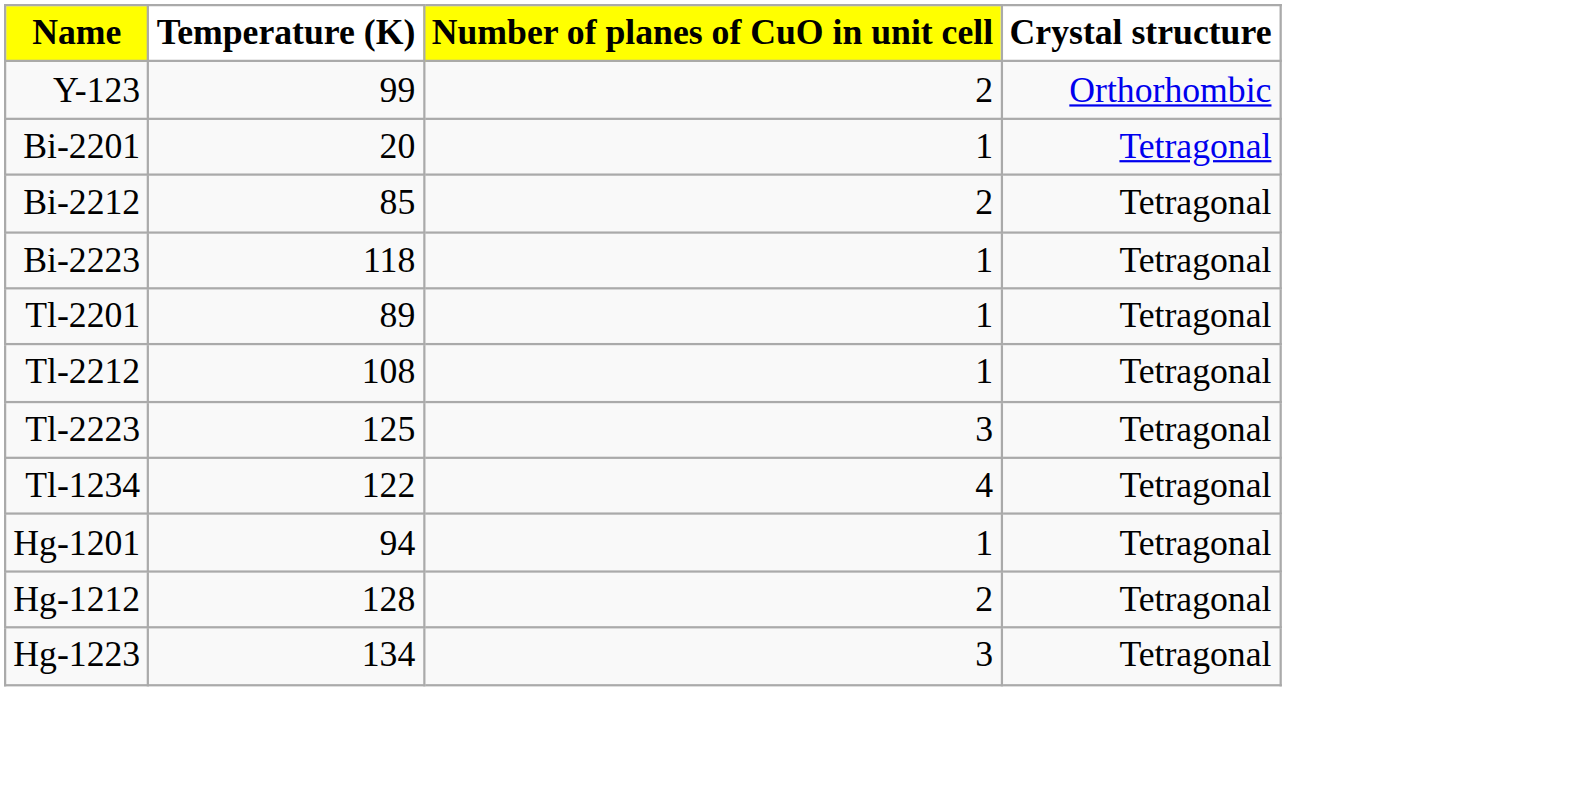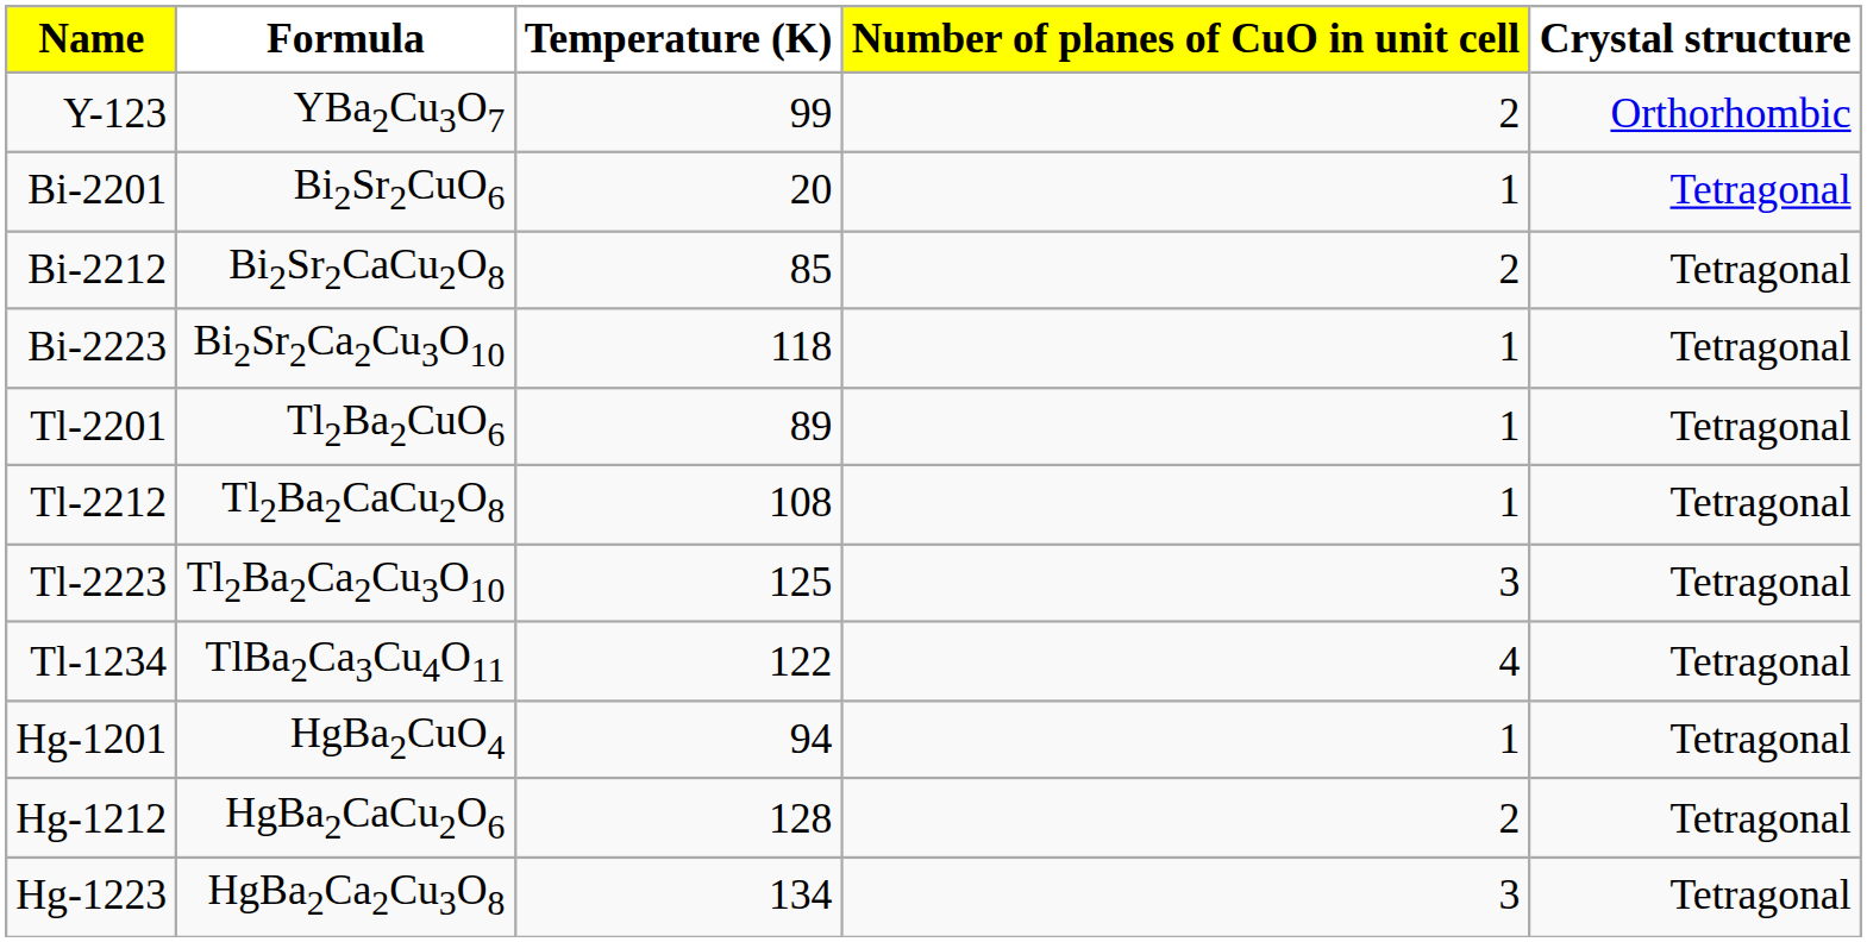 <table class="wikitable sortable" style="text-align:right;">
 <tr>
 <th style="background:yellow;">Name</th>
+<th style="background:white;">Formula</th>
 <th style="background:white;">Temperature (K)</th>
 <th style="background:yellow;">Number of planes of CuO in unit cell</th>
 <th style="background:white;">Crystal structure</th>
 </tr>
 <tr>
 <td>Y-123</td>
+<td>YBa<sub>2</sub>Cu<sub>3</sub>O<sub>7</sub></td>
 <td>99</td>
 <td>2</td>
 <td><a href='#'>Orthorhombic</a></td>
 </tr>
 <tr>
 <td>Bi-2201</td>
+<td>Bi<sub>2</sub>Sr<sub>2</sub>CuO<sub>6</sub></td>
 <td>20</td>
 <td>1</td>
 <td><a href='#'>Tetragonal</a></td>
 </tr>
 <tr>
 <td>Bi-2212</td>
+<td>Bi<sub>2</sub>Sr<sub>2</sub>CaCu<sub>2</sub>O<sub>8</sub></td>
 <td>85</td>
 <td>2</td>
 <td>Tetragonal</td>
 </tr>
 <tr>
 <td>Bi-2223</td>
+<td>Bi<sub>2</sub>Sr<sub>2</sub>Ca<sub>2</sub>Cu<sub>3</sub>O<sub>10</sub></td>
 <td>118</td>
 <td>1</td>
 <td>Tetragonal</td>
 </tr>
 <tr>
 <td>Tl-2201</td>
+<td>Tl<sub>2</sub>Ba<sub>2</sub>CuO<sub>6</sub></td>
 <td>89</td>
 <td>1</td>
 <td>Tetragonal</td>
 </tr>
 <tr>
 <td>Tl-2212</td>
+<td>Tl<sub>2</sub>Ba<sub>2</sub>CaCu<sub>2</sub>O<sub>8</sub></td>
 <td>108</td>
 <td>1</td>
 <td>Tetragonal</td>
 </tr>
 <tr>
 <td>Tl-2223</td>
+<td>Tl<sub>2</sub>Ba<sub>2</sub>Ca<sub>2</sub>Cu<sub>3</sub>O<sub>10</sub></td>
 <td>125</td>
 <td>3</td>
 <td>Tetragonal</td>
 </tr>
 <tr>
 <td>Tl-1234</td>
+<td>TlBa<sub>2</sub>Ca<sub>3</sub>Cu<sub>4</sub>O<sub>11</sub></td>
 <td>122</td>
 <td>4</td>
 <td>Tetragonal</td>
 </tr>
 <tr>
 <td>Hg-1201</td>
+<td>HgBa<sub>2</sub>CuO<sub>4</sub></td>
 <td>94</td>
 <td>1</td>
 <td>Tetragonal</td>
 </tr>
 <tr>
 <td>Hg-1212</td>
+<td>HgBa<sub>2</sub>CaCu<sub>2</sub>O<sub>6</sub></td>
 <td>128</td>
 <td>2</td>
 <td>Tetragonal</td>
 </tr>
 <tr>
 <td>Hg-1223</td>
+<td>HgBa<sub>2</sub>Ca<sub>2</sub>Cu<sub>3</sub>O<sub>8</sub></td>
 <td>134</td>
 <td>3</td>
 <td>Tetragonal</td>
 </tr>
 </table>
